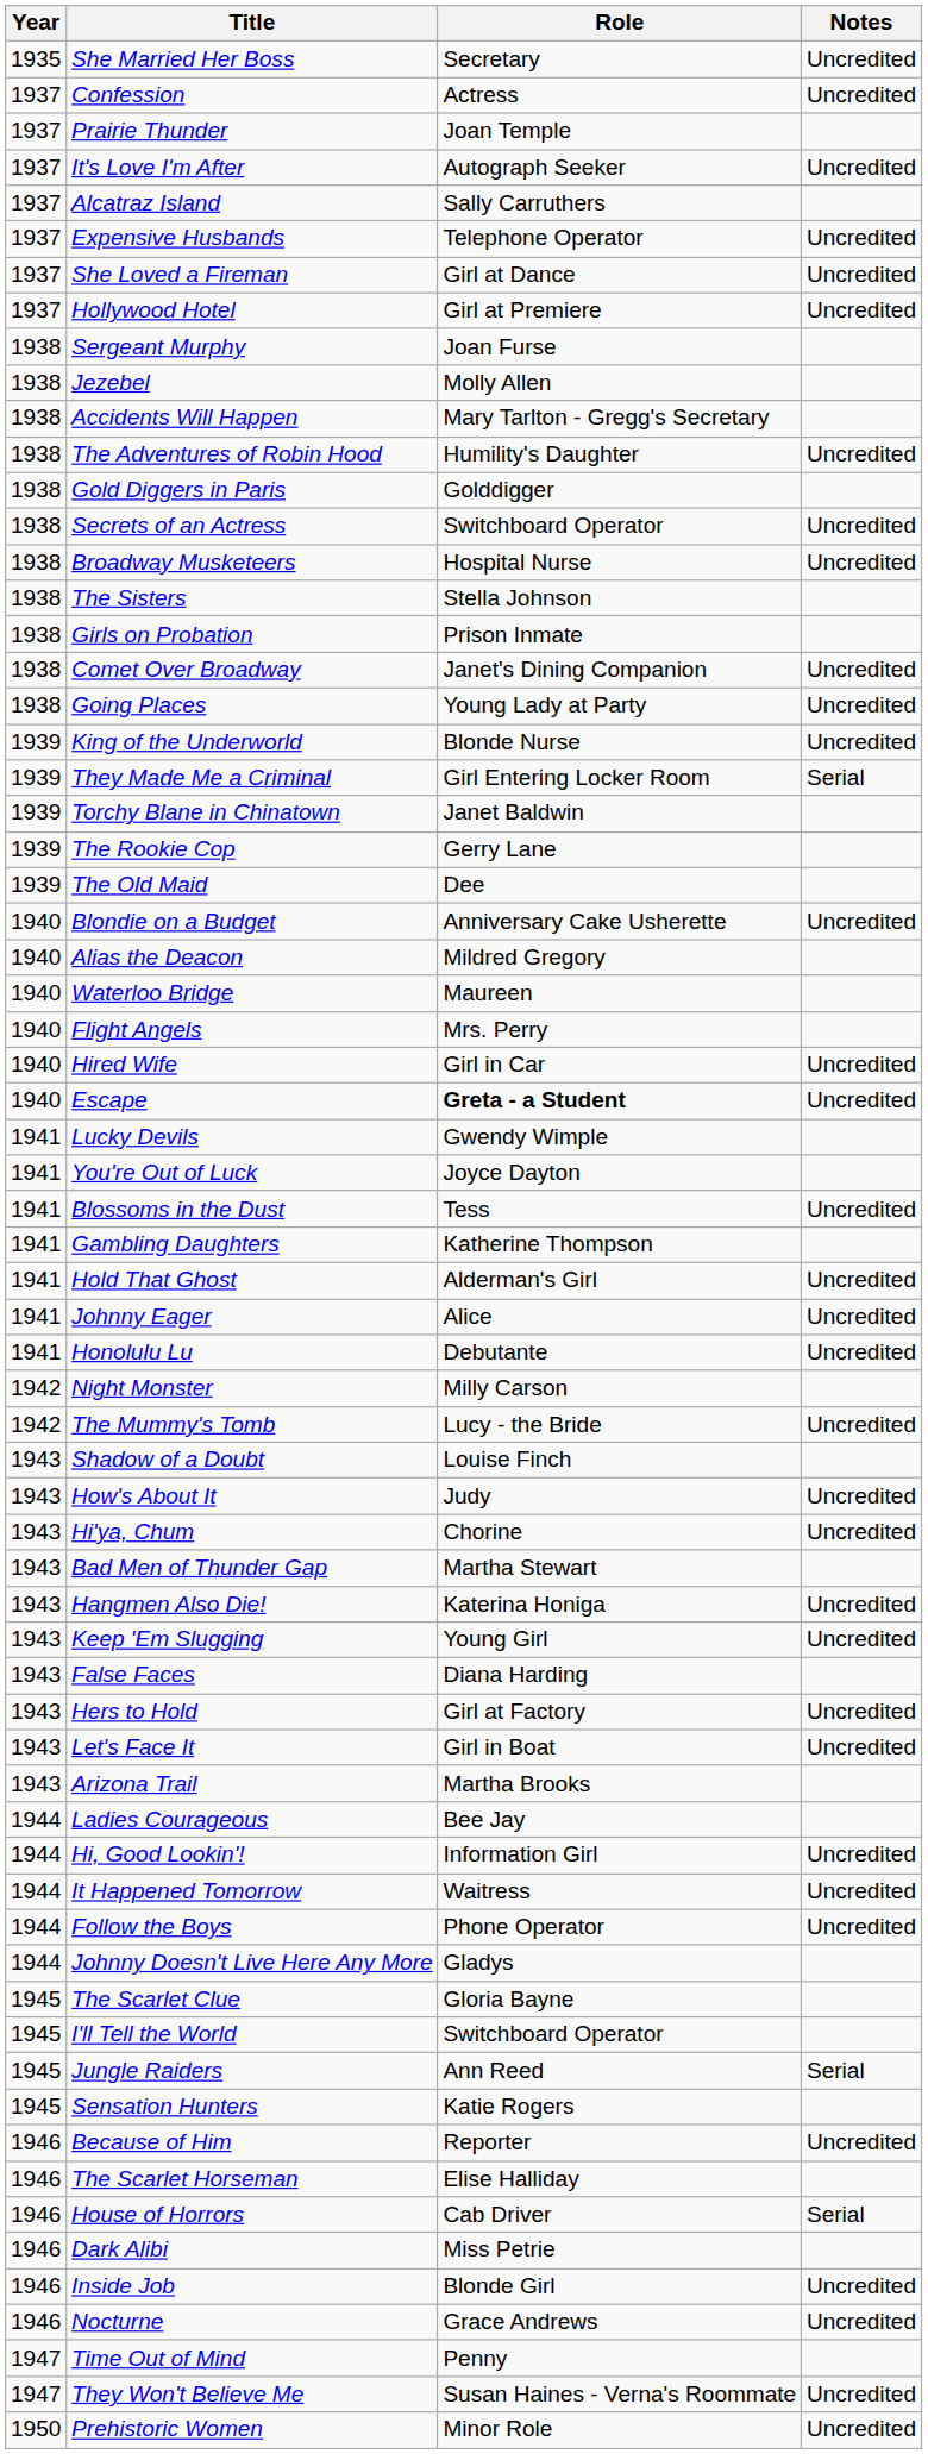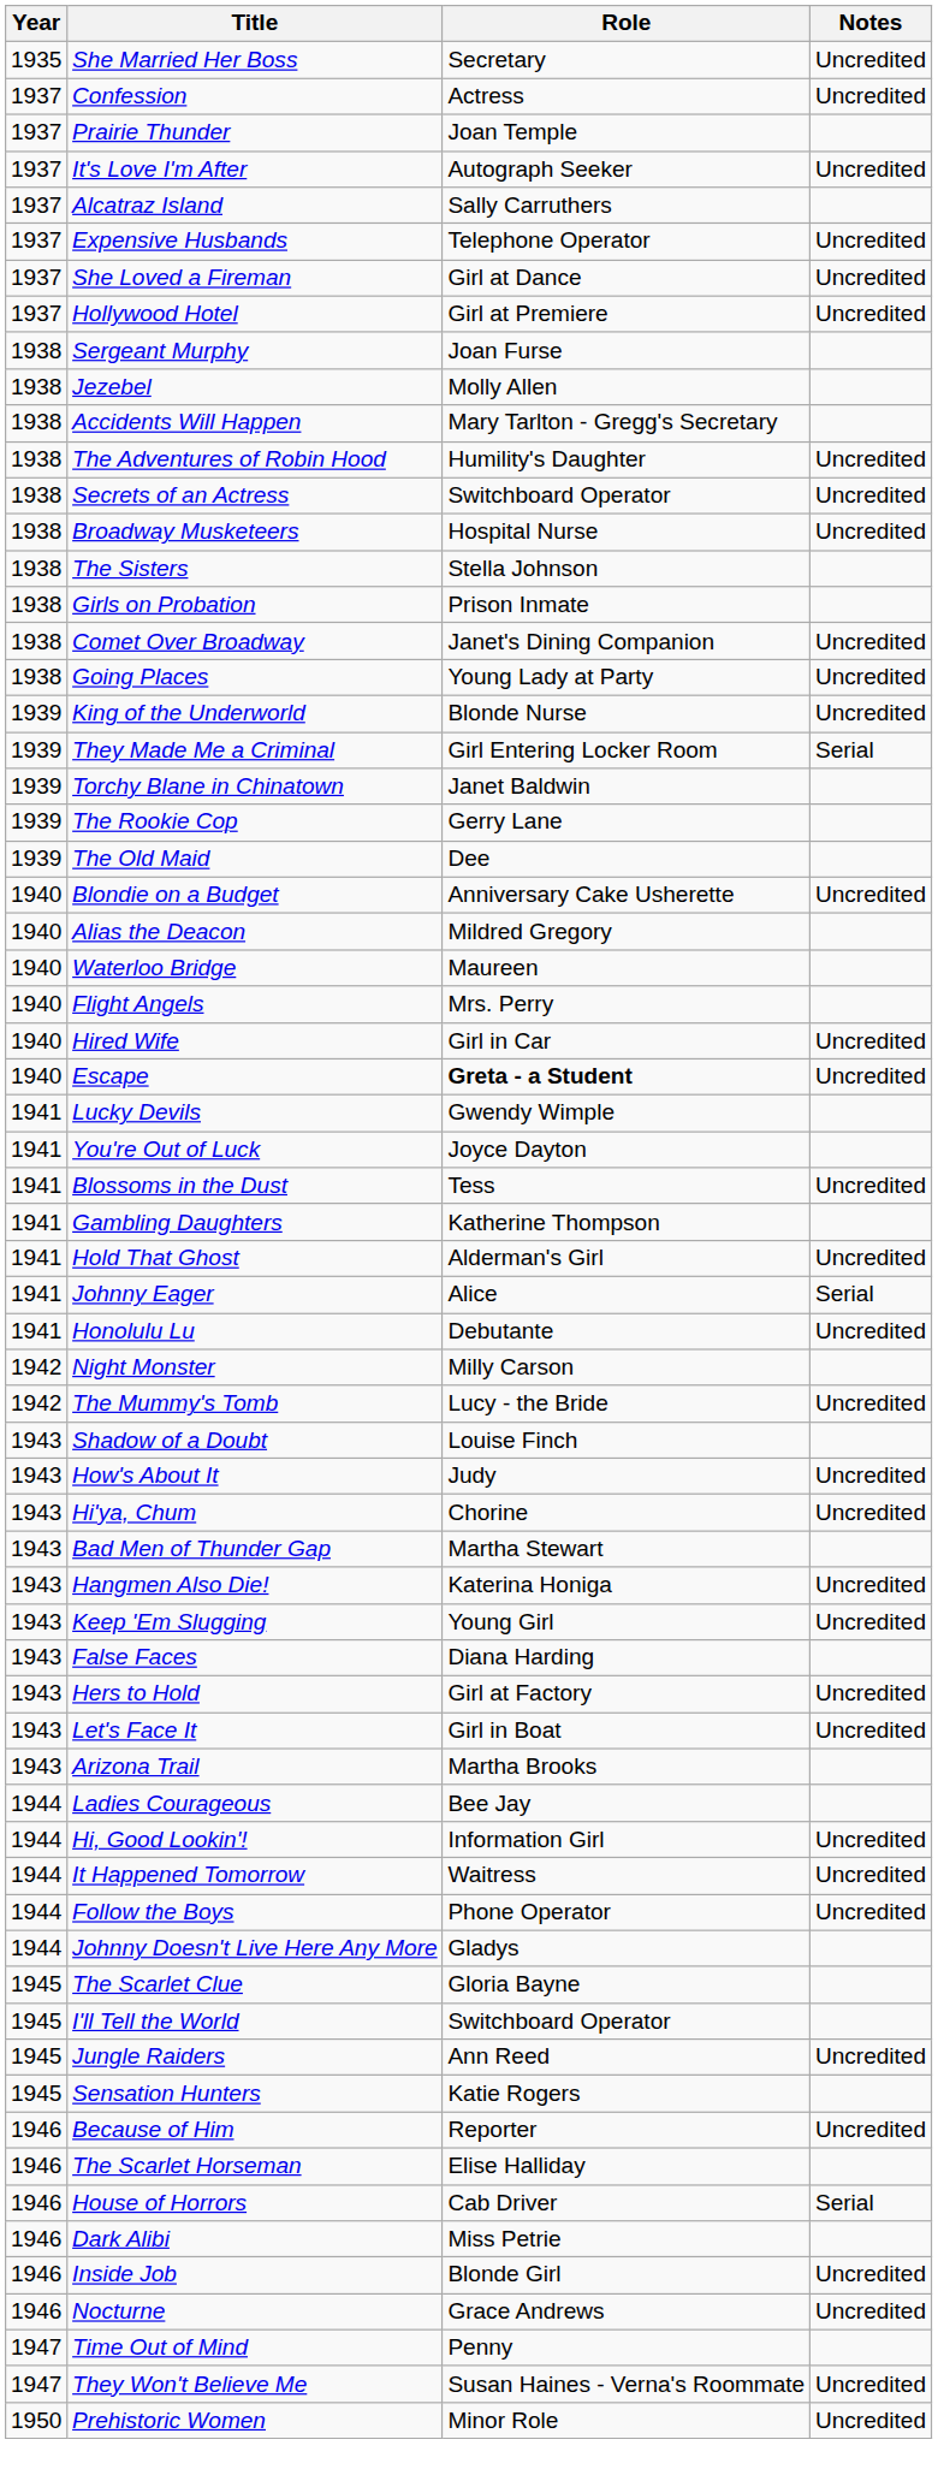 <table class="wikitable">
 <tr>
 <th>Year</th>
 <th>Title</th>
 <th>Role</th>
 <th>Notes</th>
 </tr>
 <tr>
 <td>1935</td>
 <td><em><a href='#'>She Married Her Boss</a></em></td>
 <td>Secretary</td>
 <td>Uncredited</td>
 </tr>
 <tr>
 <td>1937</td>
 <td><em><a href='#'>Confession</a></em></td>
 <td>Actress</td>
 <td>Uncredited</td>
 </tr>
 <tr>
 <td>1937</td>
 <td><em><a href='#'>Prairie Thunder</a></em></td>
 <td>Joan Temple</td>
 <td></td>
 </tr>
 <tr>
 <td>1937</td>
 <td><em><a href='#'>It's Love I'm After</a></em></td>
 <td>Autograph Seeker</td>
 <td>Uncredited</td>
 </tr>
 <tr>
 <td>1937</td>
 <td><em><a href='#'>Alcatraz Island</a></em></td>
 <td>Sally Carruthers</td>
 <td></td>
 </tr>
 <tr>
 <td>1937</td>
 <td><em><a href='#'>Expensive Husbands</a></em></td>
 <td>Telephone Operator</td>
 <td>Uncredited</td>
 </tr>
 <tr>
 <td>1937</td>
 <td><em><a href='#'>She Loved a Fireman</a></em></td>
 <td>Girl at Dance</td>
 <td>Uncredited</td>
 </tr>
 <tr>
 <td>1937</td>
 <td><em><a href='#'>Hollywood Hotel</a></em></td>
 <td>Girl at Premiere</td>
 <td>Uncredited</td>
 </tr>
 <tr>
 <td>1938</td>
 <td><em><a href='#'>Sergeant Murphy</a></em></td>
 <td>Joan Furse</td>
 <td></td>
 </tr>
 <tr>
 <td>1938</td>
 <td><em><a href='#'>Jezebel</a></em></td>
 <td>Molly Allen</td>
 <td></td>
 </tr>
 <tr>
 <td>1938</td>
 <td><em><a href='#'>Accidents Will Happen</a></em></td>
 <td>Mary Tarlton - Gregg's Secretary</td>
 <td></td>
 </tr>
 <tr>
 <td>1938</td>
 <td><em><a href='#'>The Adventures of Robin Hood</a></em></td>
 <td>Humility's Daughter</td>
 <td>Uncredited</td>
-</tr>
-<tr>
-<td>1938</td>
-<td><em><a href='#'>Gold Diggers in Paris</a></em></td>
-<td>Golddigger</td>
-<td></td>
 </tr>
 <tr>
 <td>1938</td>
 <td><em><a href='#'>Secrets of an Actress</a></em></td>
 <td>Switchboard Operator</td>
 <td>Uncredited</td>
 </tr>
 <tr>
 <td>1938</td>
 <td><em><a href='#'>Broadway Musketeers</a></em></td>
 <td>Hospital Nurse</td>
 <td>Uncredited</td>
 </tr>
 <tr>
 <td>1938</td>
 <td><em><a href='#'>The Sisters</a></em></td>
 <td>Stella Johnson</td>
 <td></td>
 </tr>
 <tr>
 <td>1938</td>
 <td><em><a href='#'>Girls on Probation</a></em></td>
 <td>Prison Inmate</td>
 <td></td>
 </tr>
 <tr>
 <td>1938</td>
 <td><em><a href='#'>Comet Over Broadway</a></em></td>
 <td>Janet's Dining Companion</td>
 <td>Uncredited</td>
 </tr>
 <tr>
 <td>1938</td>
 <td><em><a href='#'>Going Places</a></em></td>
 <td>Young Lady at Party</td>
 <td>Uncredited</td>
 </tr>
 <tr>
 <td>1939</td>
 <td><em><a href='#'>King of the Underworld</a></em></td>
 <td>Blonde Nurse</td>
 <td>Uncredited</td>
 </tr>
 <tr>
 <td>1939</td>
 <td><em><a href='#'>They Made Me a Criminal</a></em></td>
 <td>Girl Entering Locker Room</td>
 <td>Serial</td>
 </tr>
 <tr>
 <td>1939</td>
 <td><em><a href='#'>Torchy Blane in Chinatown</a></em></td>
 <td>Janet Baldwin</td>
 <td></td>
 </tr>
 <tr>
 <td>1939</td>
 <td><em><a href='#'>The Rookie Cop</a></em></td>
 <td>Gerry Lane</td>
 <td></td>
 </tr>
 <tr>
 <td>1939</td>
 <td><em><a href='#'>The Old Maid</a></em></td>
 <td>Dee</td>
 <td></td>
 </tr>
 <tr>
 <td>1940</td>
 <td><em><a href='#'>Blondie on a Budget</a></em></td>
 <td>Anniversary Cake Usherette</td>
 <td>Uncredited</td>
 </tr>
 <tr>
 <td>1940</td>
 <td><em><a href='#'>Alias the Deacon</a></em></td>
 <td>Mildred Gregory</td>
 <td></td>
 </tr>
 <tr>
 <td>1940</td>
 <td><em><a href='#'>Waterloo Bridge</a></em></td>
 <td>Maureen</td>
 <td></td>
 </tr>
 <tr>
 <td>1940</td>
 <td><em><a href='#'>Flight Angels</a></em></td>
 <td>Mrs. Perry</td>
 <td></td>
 </tr>
 <tr>
 <td>1940</td>
 <td><em><a href='#'>Hired Wife</a></em></td>
 <td>Girl in Car</td>
 <td>Uncredited</td>
 </tr>
 <tr>
 <td>1940</td>
 <td><em><a href='#'>Escape</a></em></td>
 <td><strong>Greta - a Student</strong></td>
 <td>Uncredited</td>
 </tr>
 <tr>
 <td>1941</td>
 <td><em><a href='#'>Lucky Devils</a></em></td>
 <td>Gwendy Wimple</td>
 <td></td>
 </tr>
 <tr>
 <td>1941</td>
 <td><em><a href='#'>You're Out of Luck</a></em></td>
 <td>Joyce Dayton</td>
 <td></td>
 </tr>
 <tr>
 <td>1941</td>
 <td><em><a href='#'>Blossoms in the Dust</a></em></td>
 <td>Tess</td>
 <td>Uncredited</td>
 </tr>
 <tr>
 <td>1941</td>
 <td><em><a href='#'>Gambling Daughters</a></em></td>
 <td>Katherine Thompson</td>
 <td></td>
 </tr>
 <tr>
 <td>1941</td>
 <td><em><a href='#'>Hold That Ghost</a></em></td>
 <td>Alderman's Girl</td>
 <td>Uncredited</td>
 </tr>
 <tr>
 <td>1941</td>
 <td><em><a href='#'>Johnny Eager</a></em></td>
 <td>Alice</td>
-<td>Uncredited</td>
+<td>Serial</td>
 </tr>
 <tr>
 <td>1941</td>
 <td><em><a href='#'>Honolulu Lu</a></em></td>
 <td>Debutante</td>
 <td>Uncredited</td>
 </tr>
 <tr>
 <td>1942</td>
 <td><em><a href='#'>Night Monster</a></em></td>
 <td>Milly Carson</td>
 <td></td>
 </tr>
 <tr>
 <td>1942</td>
 <td><em><a href='#'>The Mummy's Tomb</a></em></td>
 <td>Lucy - the Bride</td>
 <td>Uncredited</td>
 </tr>
 <tr>
 <td>1943</td>
 <td><em><a href='#'>Shadow of a Doubt</a></em></td>
 <td>Louise Finch</td>
 <td></td>
 </tr>
 <tr>
 <td>1943</td>
 <td><em><a href='#'>How's About It</a></em></td>
 <td>Judy</td>
 <td>Uncredited</td>
 </tr>
 <tr>
 <td>1943</td>
 <td><em><a href='#'>Hi'ya, Chum</a></em></td>
 <td>Chorine</td>
 <td>Uncredited</td>
 </tr>
 <tr>
 <td>1943</td>
 <td><em><a href='#'>Bad Men of Thunder Gap</a></em></td>
 <td>Martha Stewart</td>
 <td></td>
 </tr>
 <tr>
 <td>1943</td>
 <td><em><a href='#'>Hangmen Also Die!</a></em></td>
 <td>Katerina Honiga</td>
 <td>Uncredited</td>
 </tr>
 <tr>
 <td>1943</td>
 <td><em><a href='#'>Keep 'Em Slugging</a></em></td>
 <td>Young Girl</td>
 <td>Uncredited</td>
 </tr>
 <tr>
 <td>1943</td>
 <td><em><a href='#'>False Faces</a></em></td>
 <td>Diana Harding</td>
 <td></td>
 </tr>
 <tr>
 <td>1943</td>
 <td><em><a href='#'>Hers to Hold</a></em></td>
 <td>Girl at Factory</td>
 <td>Uncredited</td>
 </tr>
 <tr>
 <td>1943</td>
 <td><em><a href='#'>Let's Face It</a></em></td>
 <td>Girl in Boat</td>
 <td>Uncredited</td>
 </tr>
 <tr>
 <td>1943</td>
 <td><em><a href='#'>Arizona Trail</a></em></td>
 <td>Martha Brooks</td>
 <td></td>
 </tr>
 <tr>
 <td>1944</td>
 <td><em><a href='#'>Ladies Courageous</a></em></td>
 <td>Bee Jay</td>
 <td></td>
 </tr>
 <tr>
 <td>1944</td>
 <td><em><a href='#'>Hi, Good Lookin'!</a></em></td>
 <td>Information Girl</td>
 <td>Uncredited</td>
 </tr>
 <tr>
 <td>1944</td>
 <td><em><a href='#'>It Happened Tomorrow</a></em></td>
 <td>Waitress</td>
 <td>Uncredited</td>
 </tr>
 <tr>
 <td>1944</td>
 <td><em><a href='#'>Follow the Boys</a></em></td>
 <td>Phone Operator</td>
 <td>Uncredited</td>
 </tr>
 <tr>
 <td>1944</td>
 <td><em><a href='#'>Johnny Doesn't Live Here Any More</a></em></td>
 <td>Gladys</td>
 <td></td>
 </tr>
 <tr>
 <td>1945</td>
 <td><em><a href='#'>The Scarlet Clue</a></em></td>
 <td>Gloria Bayne</td>
 <td></td>
 </tr>
 <tr>
 <td>1945</td>
 <td><em><a href='#'>I'll Tell the World</a></em></td>
 <td>Switchboard Operator</td>
 <td></td>
 </tr>
 <tr>
 <td>1945</td>
 <td><em><a href='#'>Jungle Raiders</a></em></td>
 <td>Ann Reed</td>
-<td>Serial</td>
+<td>Uncredited</td>
 </tr>
 <tr>
 <td>1945</td>
 <td><em><a href='#'>Sensation Hunters</a></em></td>
 <td>Katie Rogers</td>
 <td></td>
 </tr>
 <tr>
 <td>1946</td>
 <td><em><a href='#'>Because of Him</a></em></td>
 <td>Reporter</td>
 <td>Uncredited</td>
 </tr>
 <tr>
 <td>1946</td>
 <td><em><a href='#'>The Scarlet Horseman</a></em></td>
 <td>Elise Halliday</td>
 <td></td>
 </tr>
 <tr>
 <td>1946</td>
 <td><em><a href='#'>House of Horrors</a></em></td>
 <td>Cab Driver</td>
 <td>Serial</td>
 </tr>
 <tr>
 <td>1946</td>
 <td><em><a href='#'>Dark Alibi</a></em></td>
 <td>Miss Petrie</td>
 <td></td>
 </tr>
 <tr>
 <td>1946</td>
 <td><em><a href='#'>Inside Job</a></em></td>
 <td>Blonde Girl</td>
 <td>Uncredited</td>
 </tr>
 <tr>
 <td>1946</td>
 <td><em><a href='#'>Nocturne</a></em></td>
 <td>Grace Andrews</td>
 <td>Uncredited</td>
 </tr>
 <tr>
 <td>1947</td>
 <td><em><a href='#'>Time Out of Mind</a></em></td>
 <td>Penny</td>
 <td></td>
 </tr>
 <tr>
 <td>1947</td>
 <td><em><a href='#'>They Won't Believe Me</a></em></td>
 <td>Susan Haines - Verna's Roommate</td>
 <td>Uncredited</td>
 </tr>
 <tr>
 <td>1950</td>
 <td><em><a href='#'>Prehistoric Women</a></em></td>
 <td>Minor Role</td>
 <td>Uncredited</td>
 </tr>
 </table>
